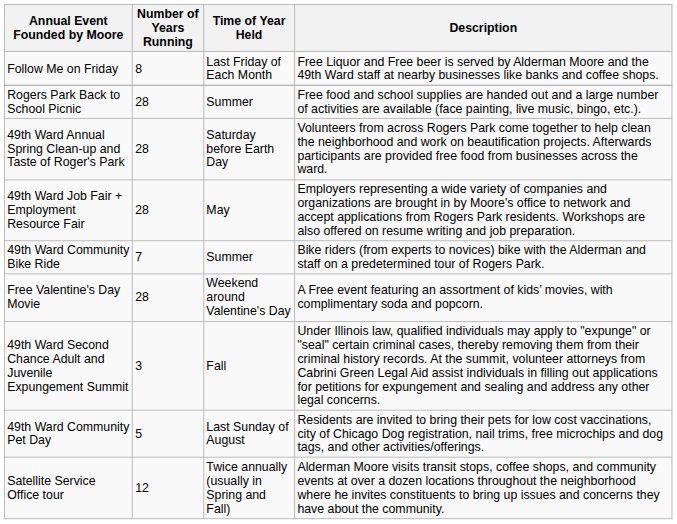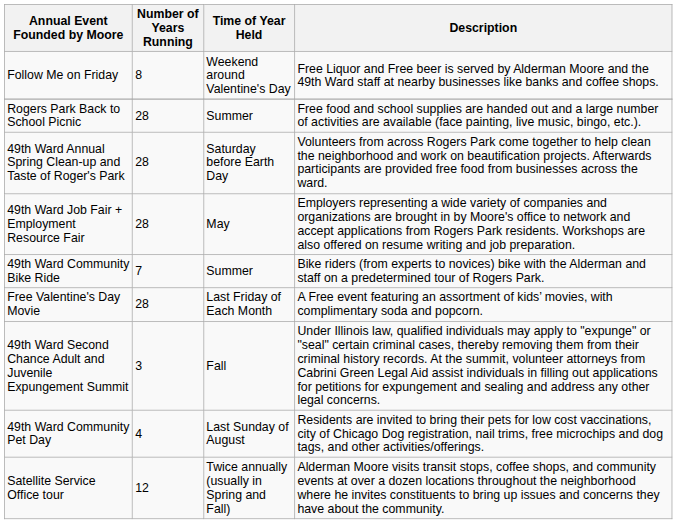 <table class="wikitable">
 <tr>
 <th>Annual Event Founded by Moore</th>
 <th>Number of Years Running</th>
 <th>Time of Year Held</th>
 <th>Description</th>
 </tr>
 <tr>
 <td>Follow Me on Friday</td>
 <td>8</td>
-<td>Last Friday of Each Month</td>
+<td>Weekend around Valentine's Day</td>
 <td>Free Liquor and Free beer is served by Alderman Moore and the 49th Ward staff at nearby businesses like banks and coffee shops.</td>
 </tr>
 <tr>
 </tr>
 <tr>
 <td>Rogers Park Back to School Picnic</td>
 <td>28</td>
 <td>Summer</td>
 <td>Free food and school supplies are handed out and a large number of activities are available (face painting, live music, bingo, etc.).</td>
 </tr>
 <tr>
 <td>49th Ward Annual Spring Clean-up and Taste of Roger's Park</td>
 <td>28</td>
 <td>Saturday before Earth Day</td>
 <td>Volunteers from across Rogers Park come together to help clean the neighborhood and work on beautification projects. Afterwards participants are provided free food from businesses across the ward.</td>
 </tr>
 <tr>
 <td>49th Ward Job Fair + Employment Resource Fair</td>
 <td>28</td>
 <td>May</td>
 <td>Employers representing a wide variety of companies and organizations are brought in by Moore's office to network and accept applications from Rogers Park residents. Workshops are also offered on resume writing and job preparation.</td>
 </tr>
 <tr>
 <td>49th Ward Community Bike Ride</td>
 <td>7</td>
 <td>Summer</td>
 <td>Bike riders (from experts to novices) bike with the Alderman and staff on a predetermined tour of Rogers Park.</td>
 </tr>
 <tr>
 <td>Free Valentine's Day Movie</td>
 <td>28</td>
-<td>Weekend around Valentine's Day</td>
+<td>Last Friday of Each Month</td>
 <td>A Free event featuring an assortment of kids’ movies, with complimentary soda and popcorn.</td>
 </tr>
 <tr>
 <td>49th Ward Second Chance Adult and Juvenile Expungement Summit</td>
 <td>3</td>
 <td>Fall</td>
 <td>Under Illinois law, qualified individuals may apply to "expunge" or "seal" certain criminal cases, thereby removing them from their criminal history records. At the summit, volunteer attorneys from Cabrini Green Legal Aid assist individuals in filling out applications for petitions for expungement and sealing and address any other legal concerns.</td>
 </tr>
 <tr>
 <td>49th Ward Community Pet Day</td>
-<td>5</td>
+<td>4</td>
 <td>Last Sunday of August</td>
 <td>Residents are invited to bring their pets for low cost vaccinations, city of Chicago Dog registration, nail trims, free microchips and dog tags, and other activities/offerings.</td>
 </tr>
 <tr>
 <td>Satellite Service Office tour</td>
 <td>12</td>
 <td>Twice annually (usually in Spring and Fall)</td>
 <td>Alderman Moore visits transit stops, coffee shops, and community events at over a dozen locations throughout the neighborhood where he invites constituents to bring up issues and concerns they have about the community.</td>
 </tr>
 </table>
